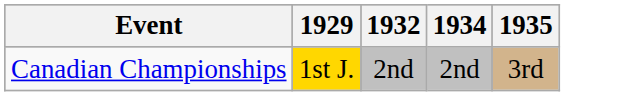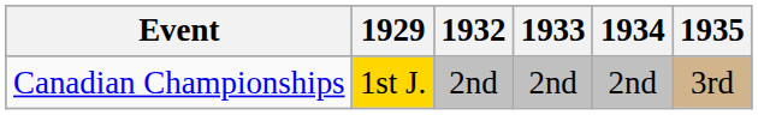 <table class="wikitable">
 <tr>
 <th>Event</th>
 <th>1929</th>
 <th>1932</th>
+<th>1933</th>
 <th>1934</th>
 <th>1935</th>
 </tr>
 <tr>
 <td><a href='#'>Canadian Championships</a></td>
 <td align="center" bgcolor="gold">1st J.</td>
 <td align="center" bgcolor="silver">2nd</td>
 <td align="center" bgcolor="silver">2nd</td>
+<td align="center" bgcolor="silver">2nd</td>
 <td align="center" bgcolor="tan">3rd</td>
 </tr>
 </table>
